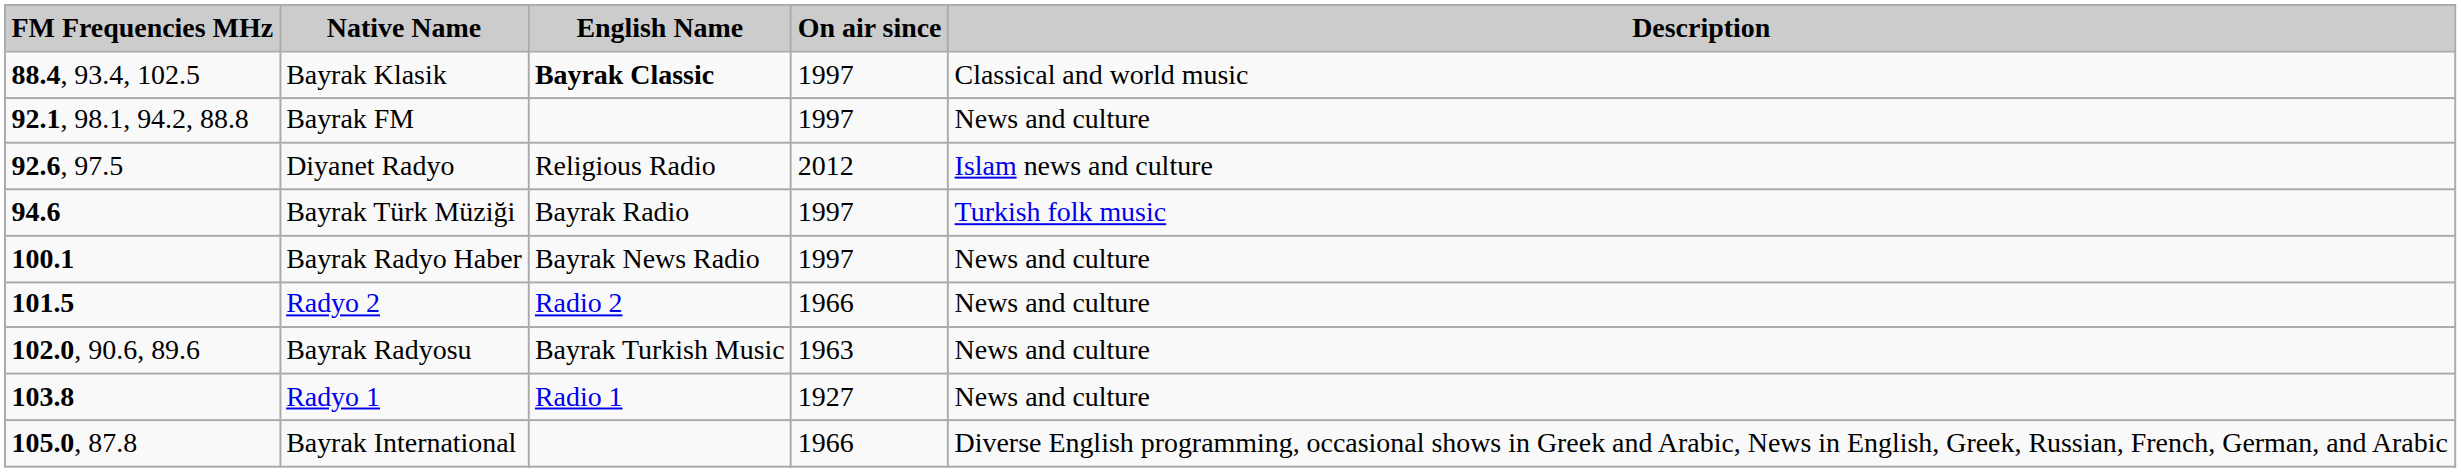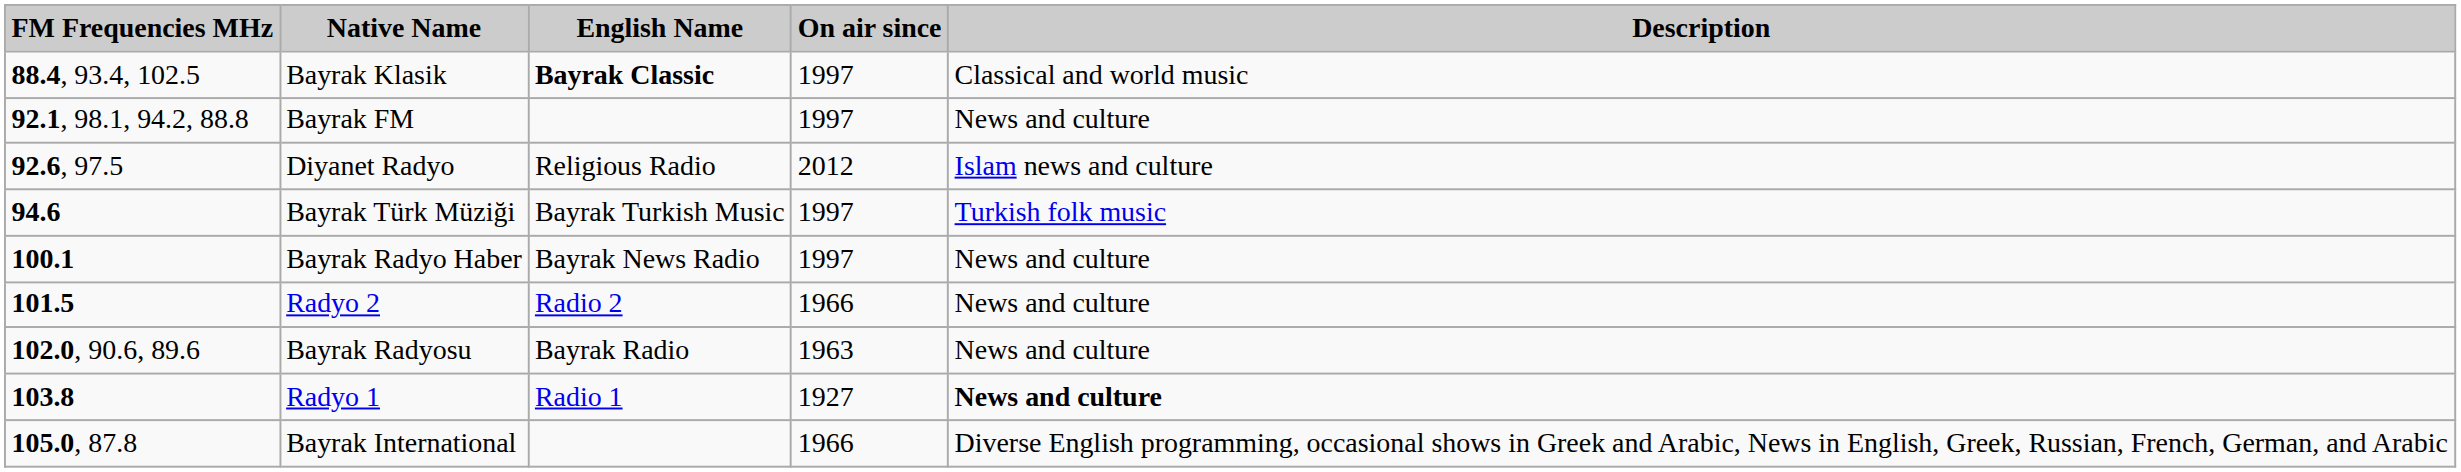 <table class="wikitable" style="font-size:90%;">
 <tr>
 <th style="background:#ccc;">FM Frequencies MHz</th>
 <th style="background:#ccc;">Native Name</th>
 <th style="background:#ccc;">English Name</th>
 <th style="background:#ccc;">On air since</th>
 <th style="background:#ccc;">Description</th>
 </tr>
 <tr>
 <td><strong>88.4</strong>, 93.4, 102.5</td>
 <td>Bayrak Klasik</td>
 <td><strong>Bayrak Classic</strong></td>
 <td>1997</td>
 <td>Classical and world music</td>
 </tr>
 <tr>
 <td><strong>92.1</strong>, 98.1, 94.2, 88.8</td>
 <td>Bayrak FM</td>
 <td></td>
 <td>1997</td>
 <td>News and culture</td>
 </tr>
 <tr>
 <td><strong>92.6</strong>, 97.5</td>
 <td>Diyanet Radyo</td>
 <td>Religious Radio</td>
 <td>2012</td>
 <td><a href='#'>Islam</a> news and culture</td>
 </tr>
 <tr>
 <td><strong>94.6</strong></td>
 <td>Bayrak Türk Müziği</td>
-<td>Bayrak Radio</td>
+<td>Bayrak Turkish Music</td>
 <td>1997</td>
 <td><a href='#'>Turkish folk music</a></td>
 </tr>
 <tr>
 <td><strong>100.1</strong></td>
 <td>Bayrak Radyo Haber</td>
 <td>Bayrak News Radio</td>
 <td>1997</td>
 <td>News and culture</td>
 </tr>
 <tr>
 <td><strong>101.5</strong></td>
 <td><a href='#'>Radyo 2</a></td>
 <td><a href='#'>Radio 2</a></td>
 <td>1966</td>
 <td>News and culture</td>
 </tr>
 <tr>
 <td><strong>102.0</strong>, 90.6, 89.6</td>
 <td>Bayrak Radyosu</td>
-<td>Bayrak Turkish Music</td>
+<td>Bayrak Radio</td>
 <td>1963</td>
 <td>News and culture</td>
 </tr>
 <tr>
 <td><strong>103.8</strong></td>
 <td><a href='#'>Radyo 1</a></td>
 <td><a href='#'>Radio 1</a></td>
 <td>1927</td>
-<td>News and culture</td>
+<td><strong>News and culture</strong></td>
 </tr>
 <tr>
 <td><strong>105.0</strong>, 87.8</td>
 <td>Bayrak International</td>
 <td></td>
 <td>1966</td>
 <td>Diverse English programming, occasional shows in Greek and Arabic, News in English, Greek, Russian, French, German, and Arabic</td>
 </tr>
 </table>
